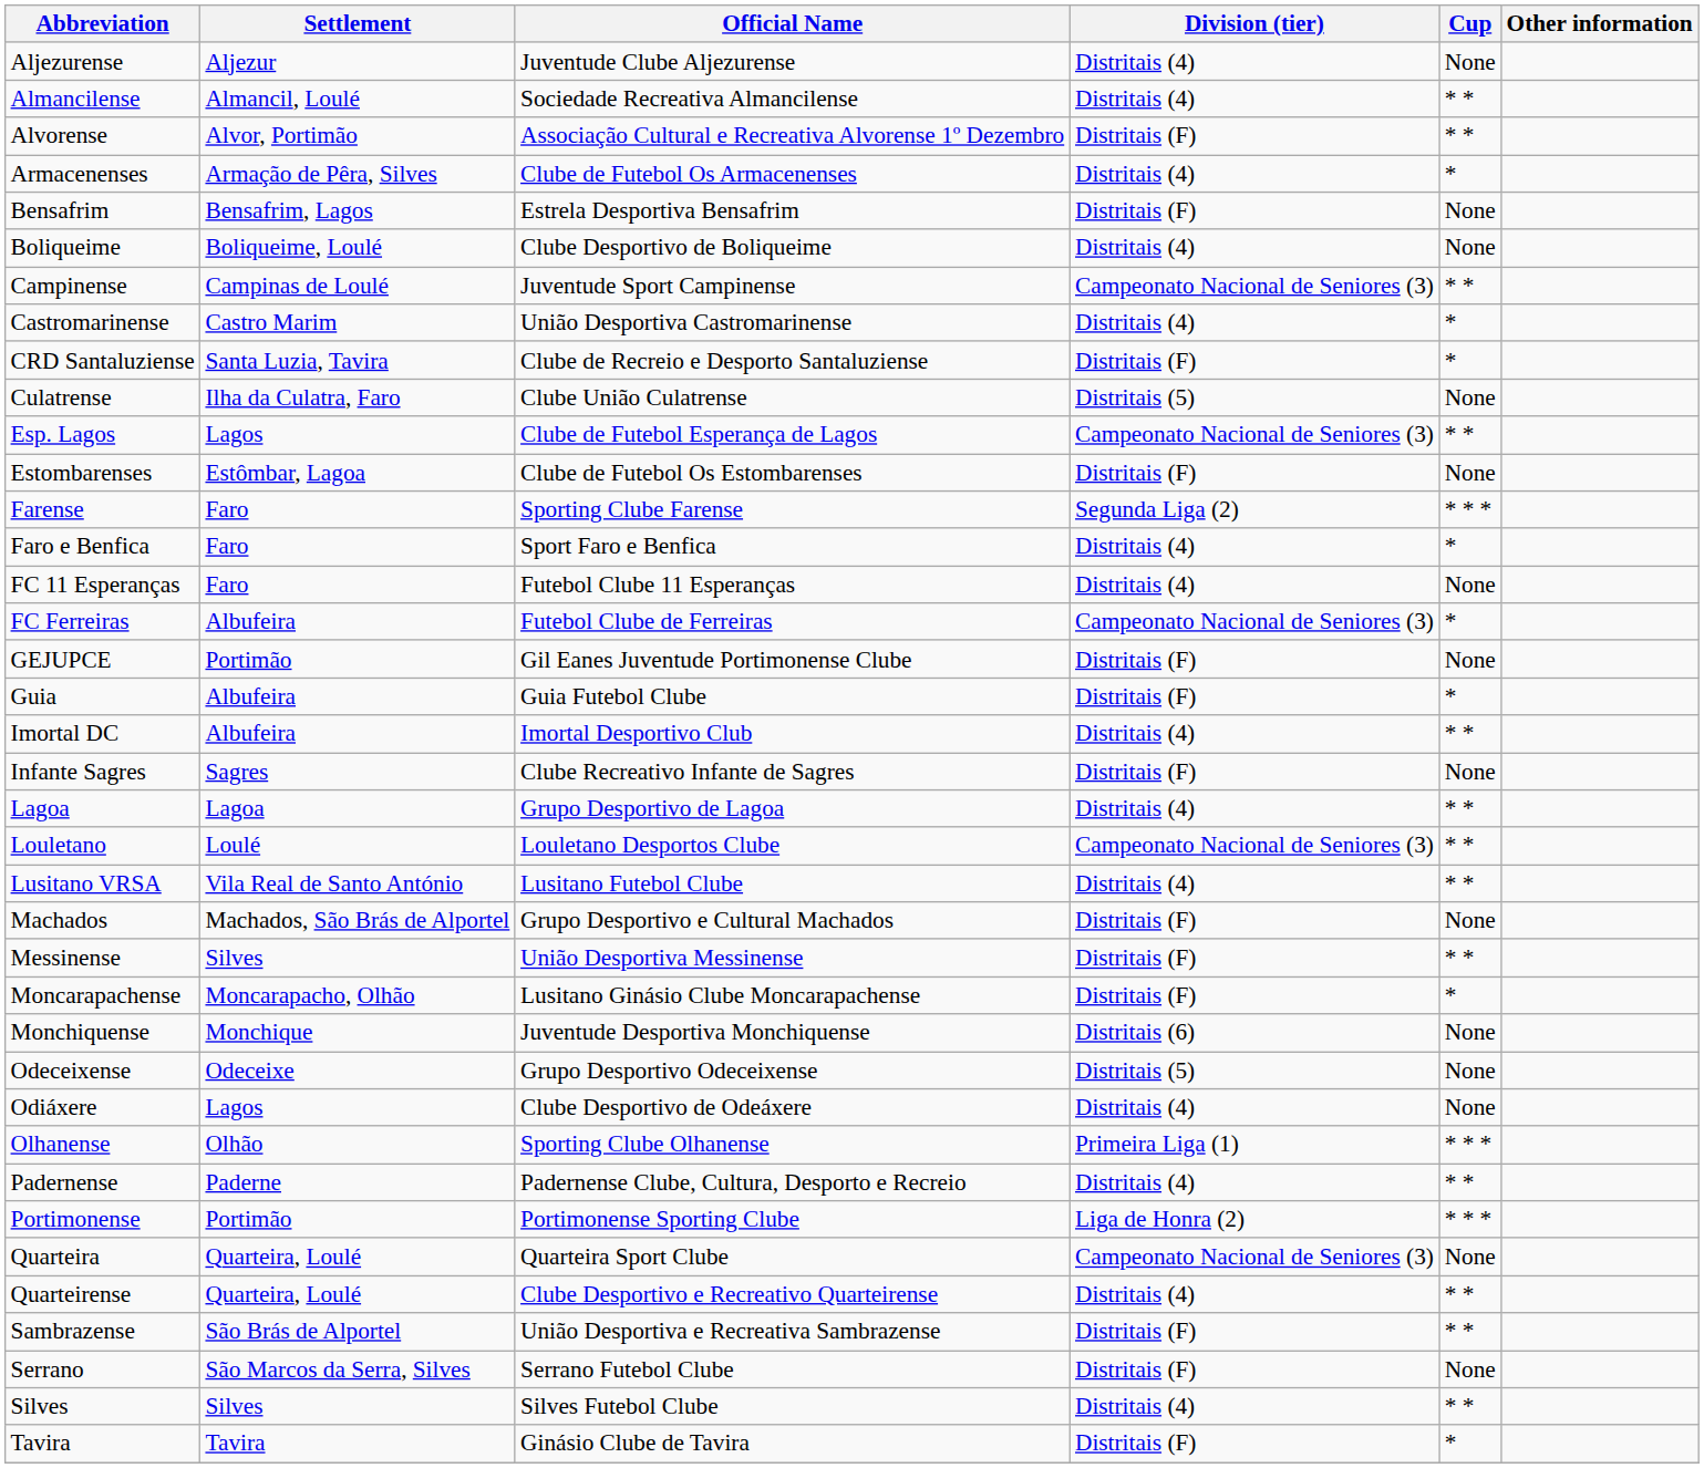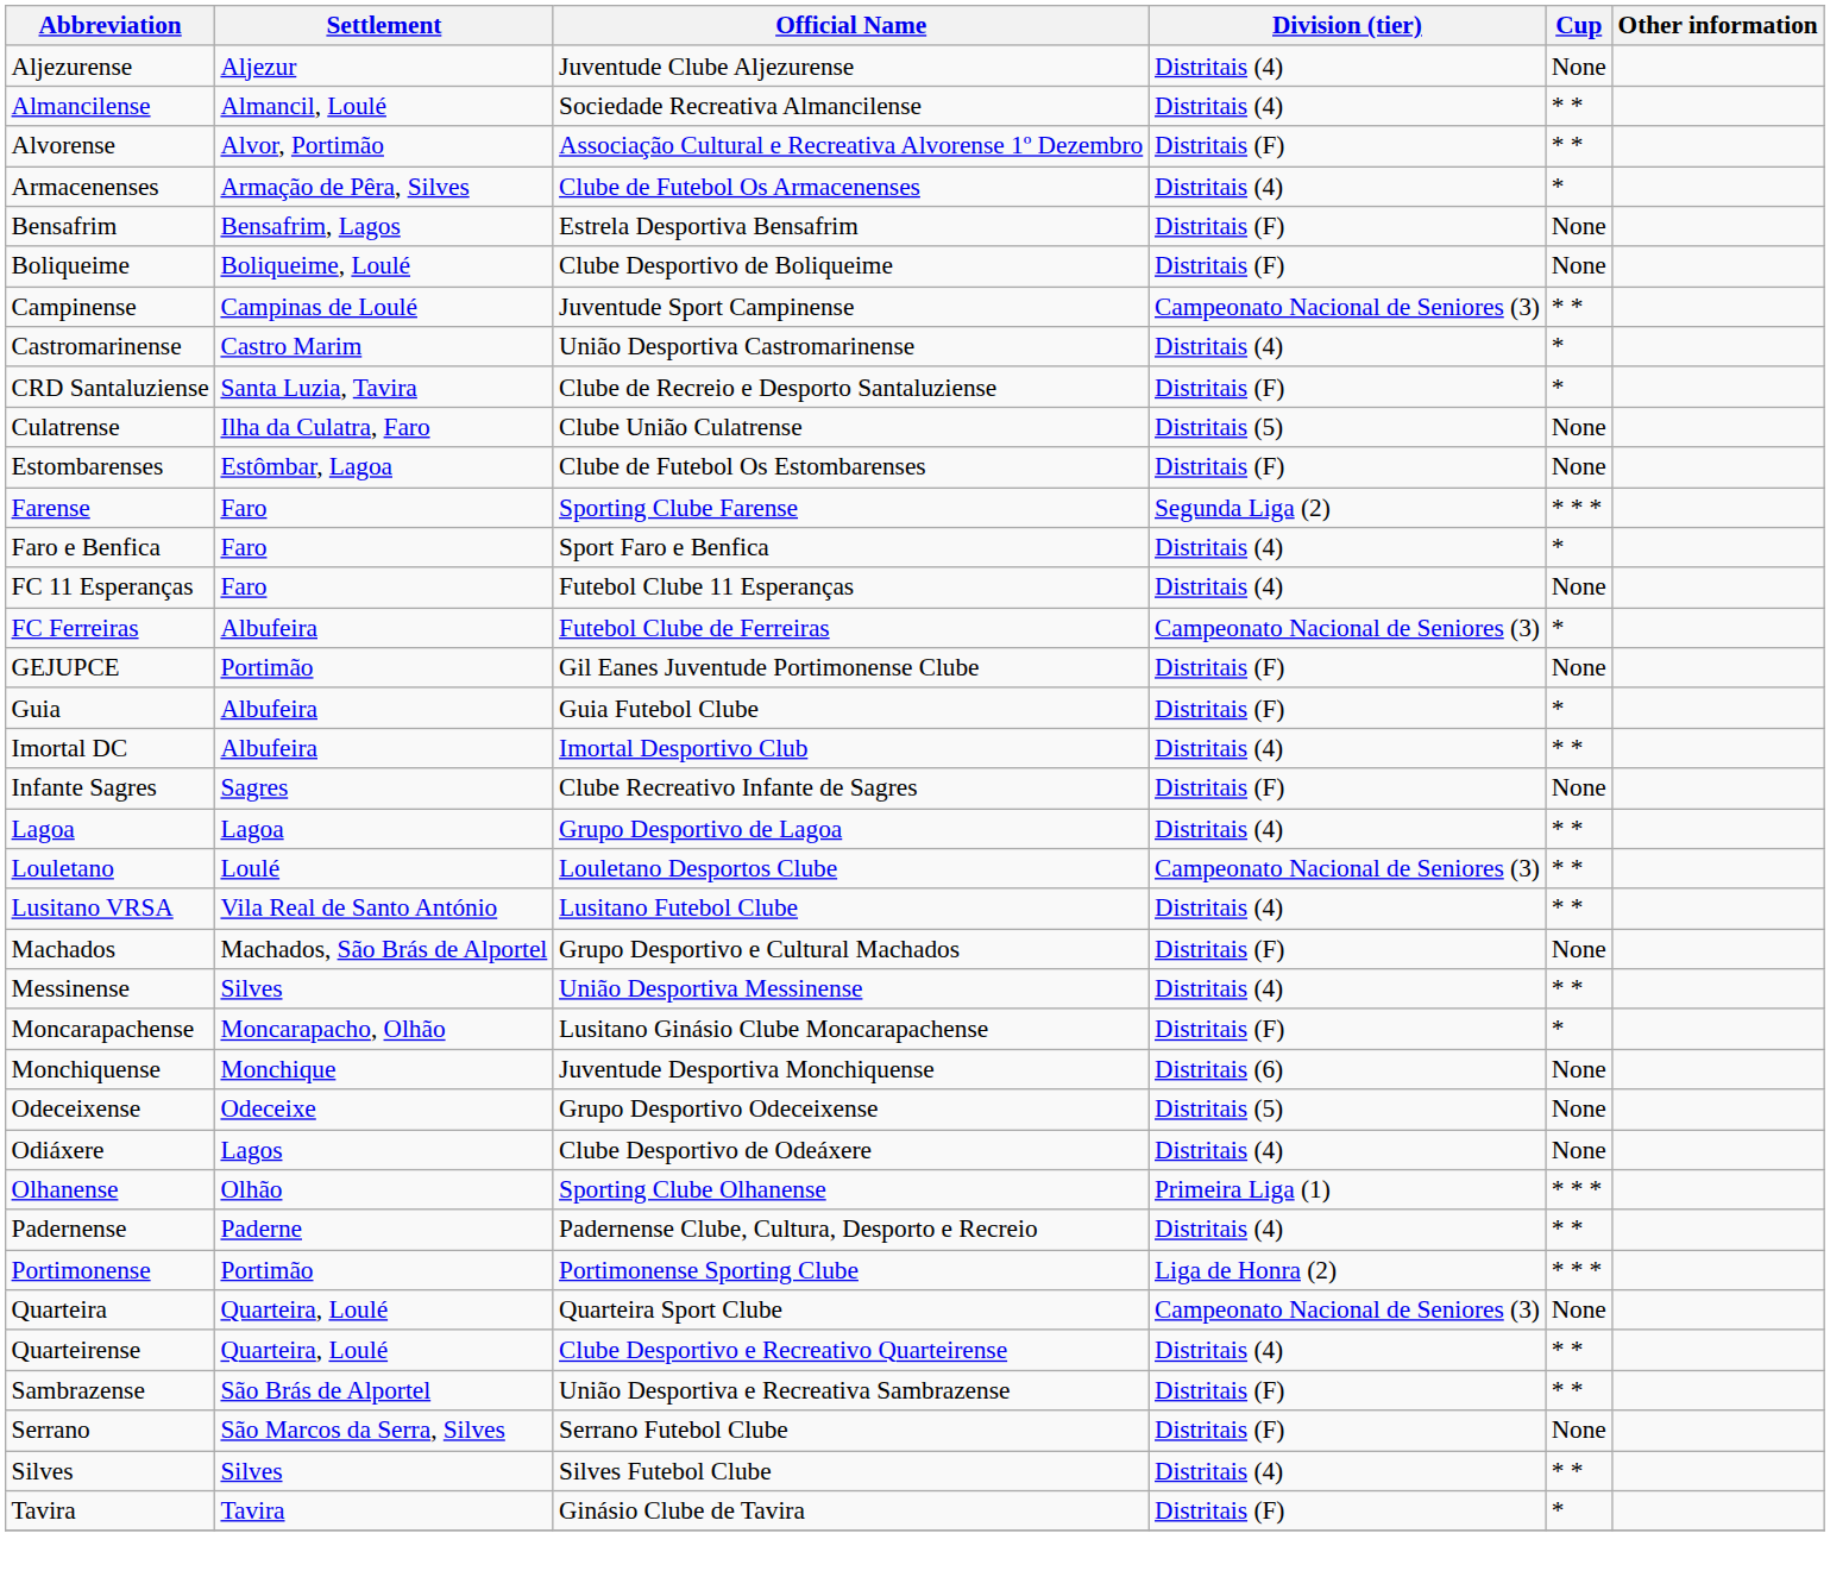 <table class="wikitable" style="text-align:left">
 <tr>
 <th style= width="120px"><a href='#'>Abbreviation</a></th>
 <th style= width="200px"><a href='#'>Settlement</a></th>
 <th style= width="300px"><a href='#'>Official Name</a></th>
 <th style= width="120px"><a href='#'>Division (tier)</a></th>
 <th style= width="40px"><a href='#'>Cup</a></th>
 <th style= width="200px">Other information</th>
 </tr>
 <tr>
 <td>Aljezurense</td>
 <td><a href='#'>Aljezur</a></td>
 <td>Juventude Clube Aljezurense</td>
 <td><a href='#'>Distritais</a> (4)</td>
 <td>None</td>
 <td></td>
 </tr>
 <tr>
 <td><a href='#'>Almancilense</a></td>
 <td><a href='#'>Almancil</a>, <a href='#'>Loulé</a></td>
 <td>Sociedade Recreativa Almancilense</td>
 <td><a href='#'>Distritais</a> (4)</td>
 <td>* *</td>
 <td></td>
 </tr>
 <tr>
 <td>Alvorense</td>
 <td><a href='#'>Alvor</a>, <a href='#'>Portimão</a></td>
 <td><a href='#'>Associação Cultural e Recreativa Alvorense 1º Dezembro</a></td>
 <td><a href='#'>Distritais</a> (F)</td>
 <td>* *</td>
 <td></td>
 </tr>
 <tr>
 <td>Armacenenses</td>
 <td><a href='#'>Armação de Pêra</a>, <a href='#'>Silves</a></td>
 <td><a href='#'>Clube de Futebol Os Armacenenses</a></td>
 <td><a href='#'>Distritais</a> (4)</td>
 <td>*</td>
 <td></td>
 </tr>
 <tr>
 <td>Bensafrim</td>
 <td><a href='#'>Bensafrim</a>, <a href='#'>Lagos</a></td>
 <td>Estrela Desportiva Bensafrim</td>
 <td><a href='#'>Distritais</a> (F)</td>
 <td>None</td>
 <td></td>
 </tr>
 <tr>
 <td>Boliqueime</td>
 <td><a href='#'>Boliqueime</a>, <a href='#'>Loulé</a></td>
 <td>Clube Desportivo de Boliqueime</td>
-<td><a href='#'>Distritais</a> (4)</td>
+<td><a href='#'>Distritais</a> (F)</td>
 <td>None</td>
 <td></td>
 </tr>
 <tr>
 <td>Campinense</td>
 <td><a href='#'>Campinas de Loulé</a></td>
 <td>Juventude Sport Campinense</td>
 <td><a href='#'>Campeonato Nacional de Seniores</a> (3)</td>
 <td>* *</td>
 <td></td>
 </tr>
 <tr>
 <td>Castromarinense</td>
 <td><a href='#'>Castro Marim</a></td>
 <td>União Desportiva Castromarinense</td>
 <td><a href='#'>Distritais</a> (4)</td>
 <td>*</td>
 <td></td>
 </tr>
 <tr>
 <td>CRD Santaluziense</td>
 <td><a href='#'>Santa Luzia</a>, <a href='#'>Tavira</a></td>
 <td>Clube de Recreio e Desporto Santaluziense</td>
 <td><a href='#'>Distritais</a> (F)</td>
 <td>*</td>
 <td></td>
 </tr>
 <tr>
 <td>Culatrense</td>
 <td><a href='#'>Ilha da Culatra</a>, <a href='#'>Faro</a></td>
 <td>Clube União Culatrense</td>
 <td><a href='#'>Distritais</a> (5)</td>
 <td>None</td>
-<td></td>
-</tr>
-<tr>
-<td><a href='#'>Esp. Lagos</a></td>
-<td><a href='#'>Lagos</a></td>
-<td><a href='#'>Clube de Futebol Esperança de Lagos</a></td>
-<td><a href='#'>Campeonato Nacional de Seniores</a> (3)</td>
-<td>* *</td>
 <td></td>
 </tr>
 <tr>
 <td>Estombarenses</td>
 <td><a href='#'>Estômbar</a>, <a href='#'>Lagoa</a></td>
 <td>Clube de Futebol Os Estombarenses</td>
 <td><a href='#'>Distritais</a> (F)</td>
 <td>None</td>
 <td></td>
 </tr>
 <tr>
 <td><a href='#'>Farense</a></td>
 <td><a href='#'>Faro</a></td>
 <td><a href='#'>Sporting Clube Farense</a></td>
 <td><a href='#'>Segunda Liga</a> (2)</td>
 <td>* * *</td>
 <td></td>
 </tr>
 <tr>
 <td>Faro e Benfica</td>
 <td><a href='#'>Faro</a></td>
 <td>Sport Faro e Benfica</td>
 <td><a href='#'>Distritais</a> (4)</td>
 <td>*</td>
 <td></td>
 </tr>
 <tr>
 <td>FC 11 Esperanças</td>
 <td><a href='#'>Faro</a></td>
 <td>Futebol Clube 11 Esperanças</td>
 <td><a href='#'>Distritais</a> (4)</td>
 <td>None</td>
 <td></td>
 </tr>
 <tr>
 <td><a href='#'>FC Ferreiras</a></td>
 <td><a href='#'>Albufeira</a></td>
 <td><a href='#'>Futebol Clube de Ferreiras</a></td>
 <td><a href='#'>Campeonato Nacional de Seniores</a> (3)</td>
 <td>*</td>
 <td></td>
 </tr>
 <tr>
 <td>GEJUPCE</td>
 <td><a href='#'>Portimão</a></td>
 <td>Gil Eanes Juventude Portimonense Clube</td>
 <td><a href='#'>Distritais</a> (F)</td>
 <td>None</td>
 <td></td>
 </tr>
 <tr>
 <td>Guia</td>
 <td><a href='#'>Albufeira</a></td>
 <td>Guia Futebol Clube</td>
 <td><a href='#'>Distritais</a> (F)</td>
 <td>*</td>
 <td></td>
 </tr>
 <tr>
 <td>Imortal DC</td>
 <td><a href='#'>Albufeira</a></td>
 <td><a href='#'>Imortal Desportivo Club</a></td>
 <td><a href='#'>Distritais</a> (4)</td>
 <td>* *</td>
 <td></td>
 </tr>
 <tr>
 <td>Infante Sagres</td>
 <td><a href='#'>Sagres</a></td>
 <td>Clube Recreativo Infante de Sagres</td>
 <td><a href='#'>Distritais</a> (F)</td>
 <td>None</td>
 <td></td>
 </tr>
 <tr>
 <td><a href='#'>Lagoa</a></td>
 <td><a href='#'>Lagoa</a></td>
 <td><a href='#'>Grupo Desportivo de Lagoa</a></td>
 <td><a href='#'>Distritais</a> (4)</td>
 <td>* *</td>
 <td></td>
 </tr>
 <tr>
 <td><a href='#'>Louletano</a></td>
 <td><a href='#'>Loulé</a></td>
 <td><a href='#'>Louletano Desportos Clube</a></td>
 <td><a href='#'>Campeonato Nacional de Seniores</a> (3)</td>
 <td>* *</td>
 <td></td>
 </tr>
 <tr>
 <td><a href='#'>Lusitano VRSA</a></td>
 <td><a href='#'>Vila Real de Santo António</a></td>
 <td><a href='#'>Lusitano Futebol Clube</a></td>
 <td><a href='#'>Distritais</a> (4)</td>
 <td>* *</td>
 <td></td>
 </tr>
 <tr>
 <td>Machados</td>
 <td>Machados, <a href='#'>São Brás de Alportel</a></td>
 <td>Grupo Desportivo e Cultural Machados</td>
 <td><a href='#'>Distritais</a> (F)</td>
 <td>None</td>
 <td></td>
 </tr>
 <tr>
 <td>Messinense</td>
 <td><a href='#'>Silves</a></td>
 <td><a href='#'>União Desportiva Messinense</a></td>
-<td><a href='#'>Distritais</a> (F)</td>
+<td><a href='#'>Distritais</a> (4)</td>
 <td>* *</td>
 <td></td>
 </tr>
 <tr>
 <td>Moncarapachense</td>
 <td><a href='#'>Moncarapacho</a>, <a href='#'>Olhão</a></td>
 <td>Lusitano Ginásio Clube Moncarapachense</td>
 <td><a href='#'>Distritais</a> (F)</td>
 <td>*</td>
 <td></td>
 </tr>
 <tr>
 <td>Monchiquense</td>
 <td><a href='#'>Monchique</a></td>
 <td>Juventude Desportiva Monchiquense</td>
 <td><a href='#'>Distritais</a> (6)</td>
 <td>None</td>
 <td></td>
 </tr>
 <tr>
 <td>Odeceixense</td>
 <td><a href='#'>Odeceixe</a></td>
 <td>Grupo Desportivo Odeceixense</td>
 <td><a href='#'>Distritais</a> (5)</td>
 <td>None</td>
 <td></td>
 </tr>
 <tr>
 <td>Odiáxere</td>
 <td><a href='#'>Lagos</a></td>
 <td>Clube Desportivo de Odeáxere</td>
 <td><a href='#'>Distritais</a> (4)</td>
 <td>None</td>
 <td></td>
 </tr>
 <tr>
 <td><a href='#'>Olhanense</a></td>
 <td><a href='#'>Olhão</a></td>
 <td><a href='#'>Sporting Clube Olhanense</a></td>
 <td><a href='#'>Primeira Liga</a> (1)</td>
 <td>* * *</td>
 <td></td>
 </tr>
 <tr>
 <td>Padernense</td>
 <td><a href='#'>Paderne</a></td>
 <td>Padernense Clube,  Cultura, Desporto e Recreio</td>
 <td><a href='#'>Distritais</a> (4)</td>
 <td>* *</td>
 <td></td>
 </tr>
 <tr>
 <td><a href='#'>Portimonense</a></td>
 <td><a href='#'>Portimão</a></td>
 <td><a href='#'>Portimonense Sporting Clube</a></td>
 <td><a href='#'>Liga de Honra</a> (2)</td>
 <td>* * *</td>
 <td></td>
 </tr>
 <tr>
 <td>Quarteira</td>
 <td><a href='#'>Quarteira</a>, <a href='#'>Loulé</a></td>
 <td>Quarteira Sport Clube</td>
 <td><a href='#'>Campeonato Nacional de Seniores</a> (3)</td>
 <td>None</td>
 <td></td>
 </tr>
 <tr>
 <td>Quarteirense</td>
 <td><a href='#'>Quarteira</a>, <a href='#'>Loulé</a></td>
 <td><a href='#'>Clube Desportivo e Recreativo Quarteirense</a></td>
 <td><a href='#'>Distritais</a> (4)</td>
 <td>* *</td>
 <td></td>
 </tr>
 <tr>
 <td>Sambrazense</td>
 <td><a href='#'>São Brás de Alportel</a></td>
 <td>União Desportiva e Recreativa Sambrazense</td>
 <td><a href='#'>Distritais</a> (F)</td>
 <td>* *</td>
 <td></td>
 </tr>
 <tr>
 <td>Serrano</td>
 <td><a href='#'>São Marcos da Serra</a>, <a href='#'>Silves</a></td>
 <td>Serrano Futebol Clube</td>
 <td><a href='#'>Distritais</a> (F)</td>
 <td>None</td>
 <td></td>
 </tr>
 <tr>
 <td>Silves</td>
 <td><a href='#'>Silves</a></td>
 <td>Silves Futebol Clube</td>
 <td><a href='#'>Distritais</a> (4)</td>
 <td>* *</td>
 <td></td>
 </tr>
 <tr>
 <td>Tavira</td>
 <td><a href='#'>Tavira</a></td>
 <td>Ginásio Clube de Tavira</td>
 <td><a href='#'>Distritais</a> (F)</td>
 <td>*</td>
 <td></td>
 </tr>
 <tr>
 </tr>
 </table>
